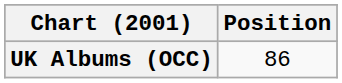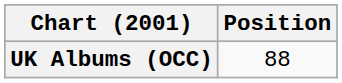 <table class="wikitable plainrowheaders" style="text-align:center">
 <tr>
 <th scope="col">Chart (2001)</th>
 <th scope="col">Position</th>
 </tr>
 <tr>
 <th scope="row">UK Albums (OCC)</th>
-<td>86</td>
+<td>88</td>
 </tr>
 </table>
